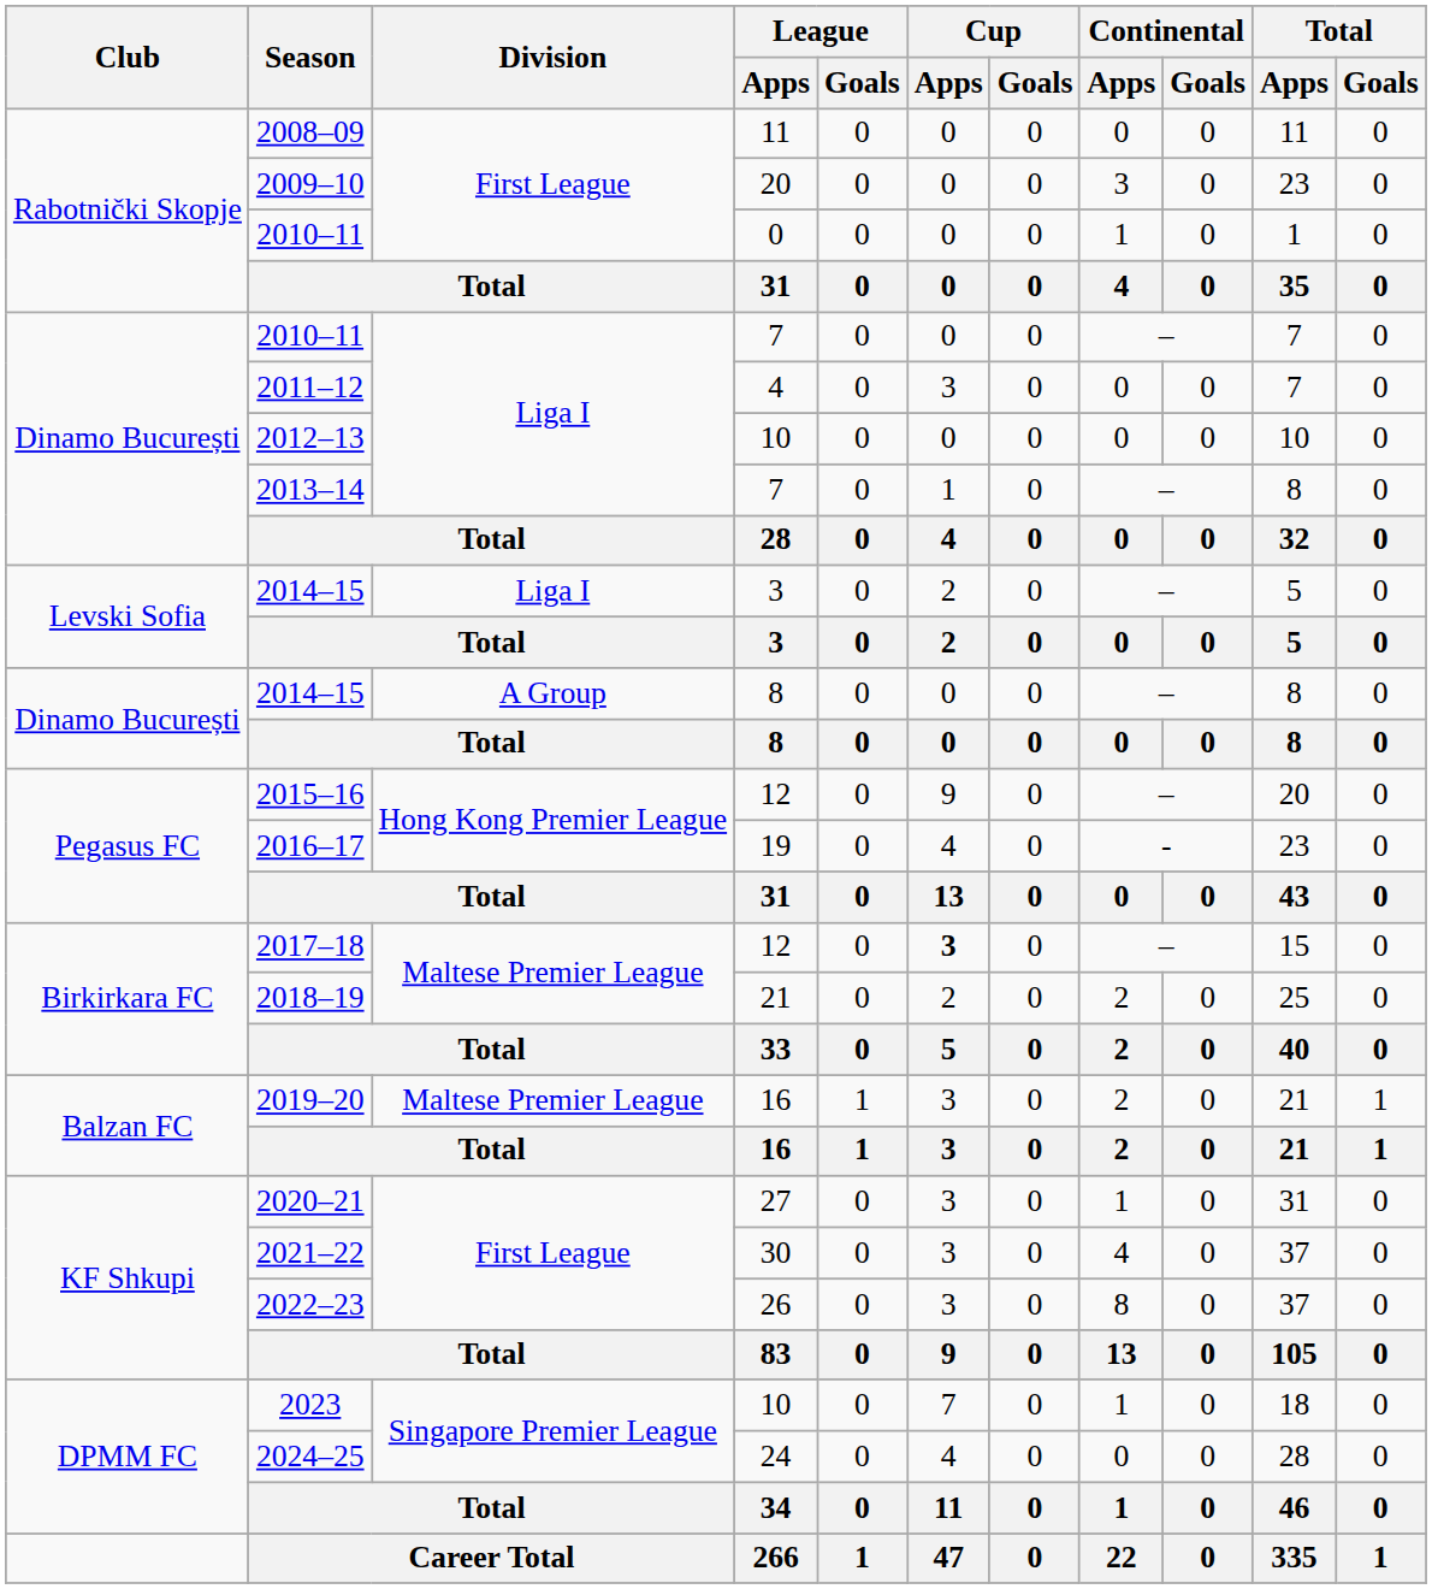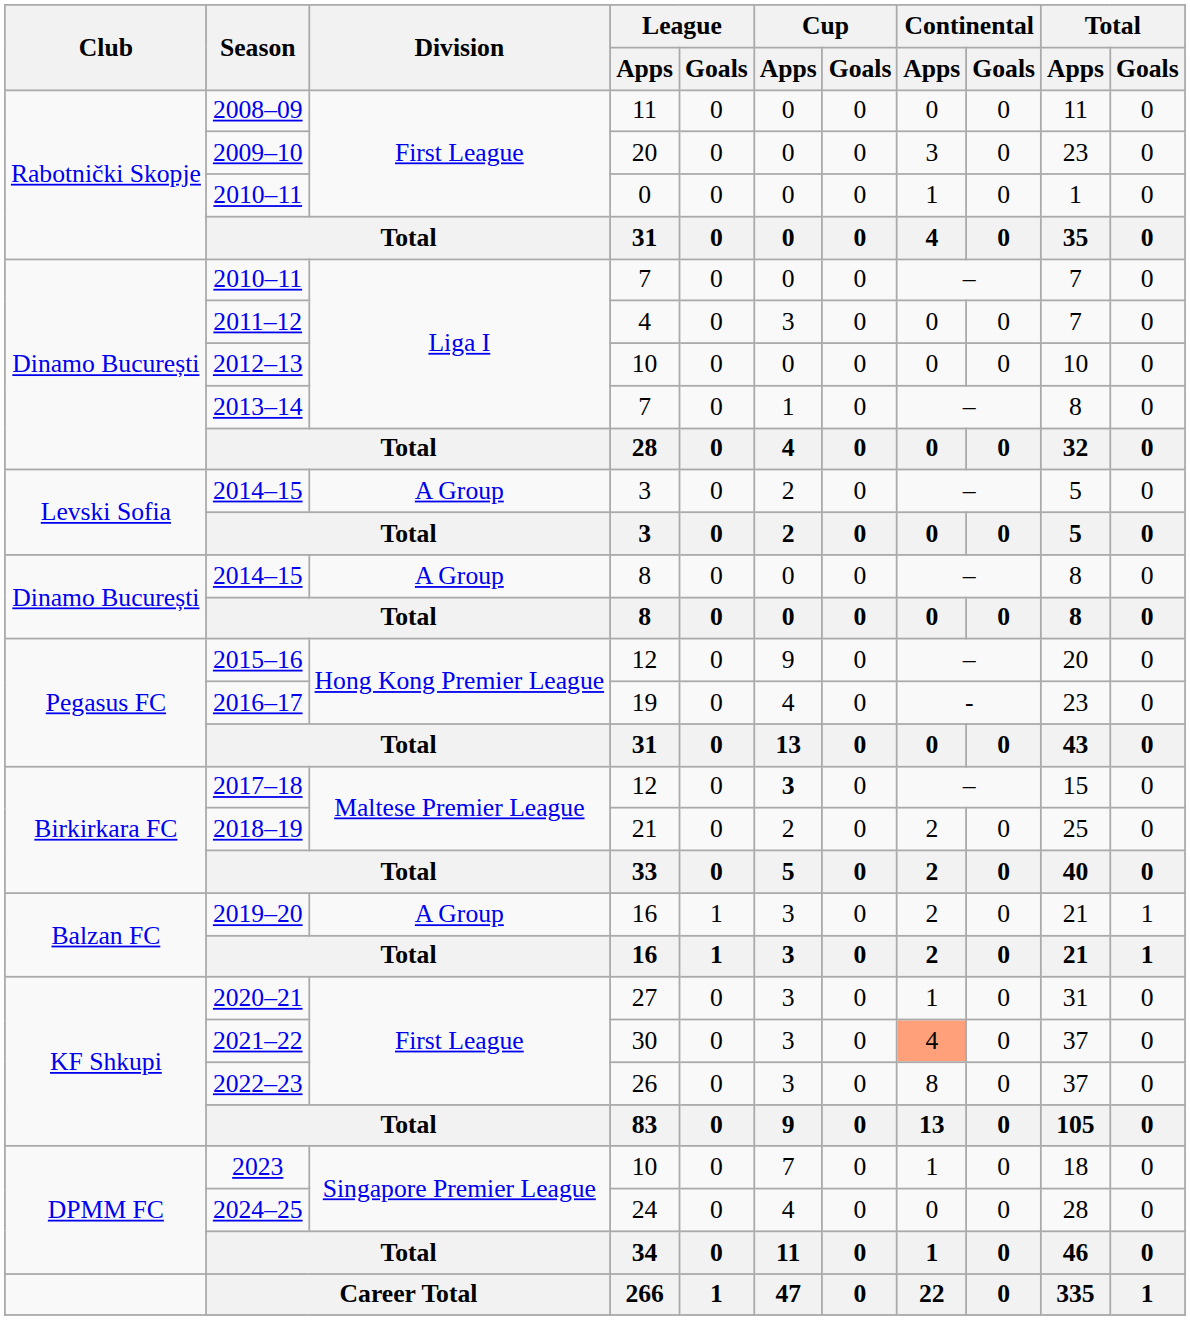 <table class="wikitable" style="font-size:90%; text-align: center">
 <tr>
 <th rowspan=2>Club</th>
 <th rowspan=2>Season</th>
 <th rowspan="2">Division</th>
 <th colspan=2>League</th>
 <th colspan=2>Cup</th>
 <th colspan=2>Continental</th>
 <th colspan=2>Total</th>
 </tr>
 <tr>
 <th>Apps</th>
 <th>Goals</th>
 <th>Apps</th>
 <th>Goals</th>
 <th>Apps</th>
 <th>Goals</th>
 <th>Apps</th>
 <th>Goals</th>
 </tr>
 <tr>
 <td rowspan=4><a href='#'>Rabotnički Skopje</a></td>
 <td><a href='#'>2008–09</a></td>
 <td rowspan="3"><a href='#'>First League</a></td>
 <td>11</td>
 <td>0</td>
 <td>0</td>
 <td>0</td>
 <td>0</td>
 <td>0</td>
 <td>11</td>
 <td>0</td>
 </tr>
 <tr>
 <td><a href='#'>2009–10</a></td>
 <td>20</td>
 <td>0</td>
 <td>0</td>
 <td>0</td>
 <td>3</td>
 <td>0</td>
 <td>23</td>
 <td>0</td>
 </tr>
 <tr>
 <td><a href='#'>2010–11</a></td>
 <td>0</td>
 <td>0</td>
 <td>0</td>
 <td>0</td>
 <td>1</td>
 <td>0</td>
 <td>1</td>
 <td>0</td>
 </tr>
 <tr>
 <th colspan=2>Total</th>
 <th>31</th>
 <th>0</th>
 <th>0</th>
 <th>0</th>
 <th>4</th>
 <th>0</th>
 <th>35</th>
 <th>0</th>
 </tr>
 <tr>
 <td rowspan=5><a href='#'>Dinamo București</a></td>
 <td><a href='#'>2010–11</a></td>
 <td rowspan="4"><a href='#'>Liga I</a></td>
 <td>7</td>
 <td>0</td>
 <td>0</td>
 <td>0</td>
 <td colspan="2">–</td>
 <td>7</td>
 <td>0</td>
 </tr>
 <tr>
 <td><a href='#'>2011–12</a></td>
 <td>4</td>
 <td>0</td>
 <td>3</td>
 <td>0</td>
 <td>0</td>
 <td>0</td>
 <td>7</td>
 <td>0</td>
 </tr>
 <tr>
 <td><a href='#'>2012–13</a></td>
 <td>10</td>
 <td>0</td>
 <td>0</td>
 <td>0</td>
 <td>0</td>
 <td>0</td>
 <td>10</td>
 <td>0</td>
 </tr>
 <tr>
 <td><a href='#'>2013–14</a></td>
 <td>7</td>
 <td>0</td>
 <td>1</td>
 <td>0</td>
 <td colspan="2">–</td>
 <td>8</td>
 <td>0</td>
 </tr>
 <tr>
 <th colspan=2>Total</th>
 <th>28</th>
 <th>0</th>
 <th>4</th>
 <th>0</th>
 <th>0</th>
 <th>0</th>
 <th>32</th>
 <th>0</th>
 </tr>
 <tr>
 <td rowspan=2><a href='#'>Levski Sofia</a></td>
 <td><a href='#'>2014–15</a></td>
-<td rowspan="1"><a href='#'>Liga I</a></td>
+<td rowspan="1"><a href='#'>A Group</a></td>
 <td>3</td>
 <td>0</td>
 <td>2</td>
 <td>0</td>
 <td colspan="2">–</td>
 <td>5</td>
 <td>0</td>
 </tr>
 <tr>
 <th colspan=2>Total</th>
 <th>3</th>
 <th>0</th>
 <th>2</th>
 <th>0</th>
 <th>0</th>
 <th>0</th>
 <th>5</th>
 <th>0</th>
 </tr>
 <tr>
 <td rowspan=2><a href='#'>Dinamo București</a></td>
 <td><a href='#'>2014–15</a></td>
 <td rowspan="1"><a href='#'>A Group</a></td>
 <td>8</td>
 <td>0</td>
 <td>0</td>
 <td>0</td>
 <td colspan="2">–</td>
 <td>8</td>
 <td>0</td>
 </tr>
 <tr>
 <th colspan=2>Total</th>
 <th>8</th>
 <th>0</th>
 <th>0</th>
 <th>0</th>
 <th>0</th>
 <th>0</th>
 <th>8</th>
 <th>0</th>
 </tr>
 <tr>
 <td rowspan=3><a href='#'>Pegasus FC</a></td>
 <td><a href='#'>2015–16</a></td>
 <td rowspan="2"><a href='#'>Hong Kong Premier League</a></td>
 <td>12</td>
 <td>0</td>
 <td>9</td>
 <td>0</td>
 <td colspan="2">–</td>
 <td>20</td>
 <td>0</td>
 </tr>
 <tr>
 <td><a href='#'>2016–17</a></td>
 <td>19</td>
 <td>0</td>
 <td>4</td>
 <td>0</td>
 <td colspan="2">-</td>
 <td>23</td>
 <td>0</td>
 </tr>
 <tr>
 <th colspan=2>Total</th>
 <th>31</th>
 <th>0</th>
 <th>13</th>
 <th>0</th>
 <th>0</th>
 <th>0</th>
 <th>43</th>
 <th>0</th>
 </tr>
 <tr>
 <td rowspan=3><a href='#'>Birkirkara FC</a></td>
 <td><a href='#'>2017–18</a></td>
 <td rowspan="2"><a href='#'>Maltese Premier League</a></td>
 <td>12</td>
 <td>0</td>
 <td><strong>3</strong></td>
 <td>0</td>
 <td colspan="2">–</td>
 <td>15</td>
 <td>0</td>
 </tr>
 <tr>
 <td><a href='#'>2018–19</a></td>
 <td>21</td>
 <td>0</td>
 <td>2</td>
 <td>0</td>
 <td>2</td>
 <td>0</td>
 <td>25</td>
 <td>0</td>
 </tr>
 <tr>
 <th colspan=2>Total</th>
 <th>33</th>
 <th>0</th>
 <th>5</th>
 <th>0</th>
 <th>2</th>
 <th>0</th>
 <th>40</th>
 <th>0</th>
 </tr>
 <tr>
 <td rowspan=2><a href='#'>Balzan FC</a></td>
 <td><a href='#'>2019–20</a></td>
-<td rowspan="1"><a href='#'>Maltese Premier League</a></td>
+<td rowspan="1"><a href='#'>A Group</a></td>
 <td>16</td>
 <td>1</td>
 <td>3</td>
 <td>0</td>
 <td>2</td>
 <td>0</td>
 <td>21</td>
 <td>1</td>
 </tr>
 <tr>
 <th colspan=2>Total</th>
 <th>16</th>
 <th>1</th>
 <th>3</th>
 <th>0</th>
 <th>2</th>
 <th>0</th>
 <th>21</th>
 <th>1</th>
 </tr>
 <tr>
 <td rowspan=4><a href='#'>KF Shkupi</a></td>
 <td><a href='#'>2020–21</a></td>
 <td rowspan="3"><a href='#'>First League</a></td>
 <td>27</td>
 <td>0</td>
 <td>3</td>
 <td>0</td>
 <td>1</td>
 <td>0</td>
 <td>31</td>
 <td>0</td>
 </tr>
 <tr>
 <td><a href='#'>2021–22</a></td>
 <td>30</td>
 <td>0</td>
 <td>3</td>
 <td>0</td>
-<td>4</td>
+<td style="background: lightsalmon;">4</td>
 <td>0</td>
 <td>37</td>
 <td>0</td>
 </tr>
 <tr>
 <td><a href='#'>2022–23</a></td>
 <td>26</td>
 <td>0</td>
 <td>3</td>
 <td>0</td>
 <td>8</td>
 <td>0</td>
 <td>37</td>
 <td>0</td>
 </tr>
 <tr>
 <th colspan=2>Total</th>
 <th>83</th>
 <th>0</th>
 <th>9</th>
 <th>0</th>
 <th>13</th>
 <th>0</th>
 <th>105</th>
 <th>0</th>
 </tr>
 <tr>
 <td rowspan=3><a href='#'>DPMM FC</a></td>
 <td><a href='#'>2023</a></td>
 <td rowspan="2"><a href='#'>Singapore Premier League</a></td>
 <td>10</td>
 <td>0</td>
 <td>7</td>
 <td>0</td>
 <td>1</td>
 <td>0</td>
 <td>18</td>
 <td>0</td>
 </tr>
 <tr>
 <td><a href='#'>2024–25</a></td>
 <td>24</td>
 <td>0</td>
 <td>4</td>
 <td>0</td>
 <td>0</td>
 <td>0</td>
 <td>28</td>
 <td>0</td>
 </tr>
 <tr>
 <th colspan=2>Total</th>
 <th>34</th>
 <th>0</th>
 <th>11</th>
 <th>0</th>
 <th>1</th>
 <th>0</th>
 <th>46</th>
 <th>0</th>
 </tr>
 <tr>
 <td rowspan=2></td>
 <th colspan=2>Career Total</th>
 <th>266</th>
 <th>1</th>
 <th>47</th>
 <th>0</th>
 <th>22</th>
 <th>0</th>
 <th>335</th>
 <th>1</th>
 </tr>
 </table>
